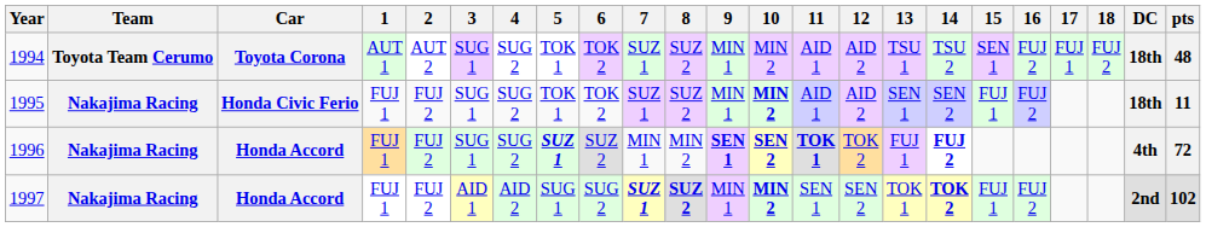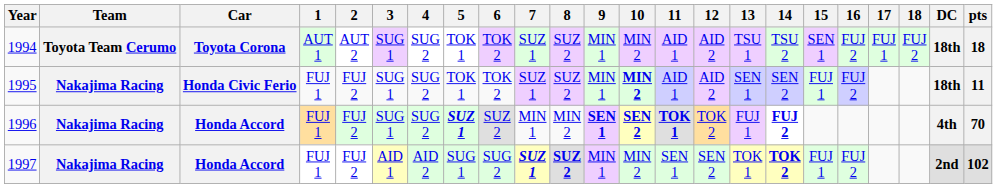 <table class="wikitable"style="text-align:center;font-size;90%">
 <tr>
 <th>Year</th>
 <th>Team</th>
 <th>Car</th>
 <th>1</th>
 <th>2</th>
 <th>3</th>
 <th>4</th>
 <th>5</th>
 <th>6</th>
 <th>7</th>
 <th>8</th>
 <th>9</th>
 <th>10</th>
 <th>11</th>
 <th>12</th>
 <th>13</th>
 <th>14</th>
 <th>15</th>
 <th>16</th>
 <th>17</th>
 <th>18</th>
 <th>DC</th>
 <th>pts</th>
 </tr>
 <tr>
 <td><a href='#'>1994</a></td>
 <th>Toyota Team <a href='#'>Cerumo</a></th>
 <th><a href='#'>Toyota Corona</a></th>
 <td style="background:#DFFFDF;"><a href='#'>AUT<br>1</a><br></td>
 <td style="background:#FFFFFF;"><a href='#'>AUT<br>2</a><br></td>
 <td style="background:#EFCFFF;"><a href='#'>SUG<br>1</a><br></td>
 <td style="background:#FFFFFF;"><a href='#'>SUG<br>2</a><br></td>
 <td style="background:#FFFFFF;"><a href='#'>TOK<br>1</a><br></td>
 <td style="background:#EFCFFF;"><a href='#'>TOK<br>2</a><br></td>
 <td style="background:#DFFFDF;"><a href='#'>SUZ<br>1</a><br></td>
 <td style="background:#EFCFFF;"><a href='#'>SUZ<br>2</a><br></td>
 <td style="background:#DFFFDF;"><a href='#'>MIN<br>1</a><br></td>
 <td style="background:#EFCFFF;"><a href='#'>MIN<br>2</a><br></td>
 <td style="background:#EFCFFF;"><a href='#'>AID<br>1</a><br></td>
 <td style="background:#EFCFFF;"><a href='#'>AID<br>2</a><br></td>
 <td style="background:#EFCFFF;"><a href='#'>TSU<br>1</a><br></td>
 <td style="background:#DFFFDF;"><a href='#'>TSU<br>2</a><br></td>
 <td style="background:#EFCFFF;"><a href='#'>SEN<br>1</a><br></td>
 <td style="background:#DFFFDF;"><a href='#'>FUJ<br>2</a><br></td>
 <td style="background:#DFFFDF;"><a href='#'>FUJ<br>1</a><br></td>
 <td style="background:#DFFFDF;"><a href='#'>FUJ<br>2</a><br></td>
 <th>18th</th>
-<th>48</th>
+<th>18</th>
 </tr>
 <tr>
 <td><a href='#'>1995</a></td>
 <th><a href='#'>Nakajima Racing</a></th>
 <th><a href='#'>Honda Civic Ferio</a></th>
 <td><a href='#'>FUJ<br>1</a></td>
 <td><a href='#'>FUJ<br>2</a></td>
 <td><a href='#'>SUG<br>1</a></td>
 <td><a href='#'>SUG<br>2</a></td>
 <td><a href='#'>TOK<br>1</a></td>
 <td><a href='#'>TOK<br>2</a></td>
 <td style="background:#EFCFFF;"><a href='#'>SUZ<br>1</a><br></td>
 <td style="background:#EFCFFF;"><a href='#'>SUZ<br>2</a><br></td>
 <td style="background:#DFFFDF;"><a href='#'>MIN<br>1</a><br></td>
 <td style="background:#DFFFDF;"><strong><a href='#'>MIN<br>2</a><br></strong></td>
 <td style="background:#CFCFFF;"><a href='#'>AID<br>1</a><br></td>
 <td style="background:#EFCFFF;"><a href='#'>AID<br>2</a><br></td>
 <td style="background:#CFCFFF;"><a href='#'>SEN<br>1</a><br></td>
 <td style="background:#CFCFFF;"><a href='#'>SEN<br>2</a><br></td>
 <td style="background:#DFFFDF;"><a href='#'>FUJ<br>1</a><br></td>
 <td style="background:#CFCFFF;"><a href='#'>FUJ<br>2</a><br></td>
 <td></td>
 <td></td>
 <th>18th</th>
 <th>11</th>
 </tr>
 <tr>
 <td><a href='#'>1996</a></td>
 <th><a href='#'>Nakajima Racing</a></th>
 <th><a href='#'>Honda Accord</a></th>
 <td style="background:#FFDF9F;"><a href='#'>FUJ<br>1</a><br></td>
 <td style="background:#DFFFDF;"><a href='#'>FUJ<br>2</a><br></td>
 <td style="background:#DFFFDF;"><a href='#'>SUG<br>1</a><br></td>
 <td style="background:#DFFFDF;"><a href='#'>SUG<br>2</a><br></td>
 <td style="background:#DFFFDF;"><a href='#'><strong><em>SUZ<br>1</em></strong></a><br></td>
 <td style="background:#DFDFDF;"><a href='#'>SUZ<br>2</a><br></td>
 <td><a href='#'>MIN<br>1</a></td>
 <td><a href='#'>MIN<br>2</a></td>
 <td style="background:#EFCFFF;"><a href='#'><strong>SEN<br>1</strong></a><br></td>
 <td style="background:#FFFFBF;"><a href='#'><strong>SEN<br>2</strong></a><br></td>
 <td style="background:#DFDFDF;"><a href='#'><strong>TOK<br>1</strong></a><br></td>
 <td style="background:#FFDF9F;"><a href='#'>TOK<br>2</a><br></td>
 <td style="background:#EFCFFF;"><a href='#'>FUJ<br>1</a><br></td>
 <td style="background:#FFFFFF;"><a href='#'><strong>FUJ<br>2</strong></a><br></td>
 <td></td>
 <td></td>
 <td></td>
 <td></td>
 <th>4th</th>
-<th>72</th>
+<th>70</th>
 </tr>
 <tr>
 <td><a href='#'>1997</a></td>
 <th><a href='#'>Nakajima Racing</a></th>
 <th><a href='#'>Honda Accord</a></th>
 <td style="background:#FFFFFF;"><a href='#'>FUJ<br>1</a><br></td>
 <td style="background:#FFFFFF;"><a href='#'>FUJ<br>2</a><br></td>
 <td style="background:#FFFFBF;"><a href='#'>AID<br>1</a><br></td>
 <td style="background:#DFFFDF;"><a href='#'>AID<br>2</a><br></td>
 <td style="background:#DFFFDF;"><a href='#'>SUG<br>1</a><br></td>
 <td style="background:#DFFFDF;"><a href='#'>SUG<br>2</a><br></td>
 <td style="background:#FFFFBF;"><a href='#'><strong><em>SUZ<br>1</em></strong></a><br></td>
 <td style="background:#DFDFDF;"><a href='#'><strong>SUZ<br>2</strong></a><br></td>
 <td style="background:#EFCFFF;"><a href='#'>MIN<br>1</a><br></td>
-<td style="background:#DFFFDF;"><strong><a href='#'>MIN<br>2</a><br></strong></td>
+<td style="background:#DFFFDF;"><a href='#'>MIN<br>2</a><br></td>
 <td style="background:#DFFFDF;"><a href='#'>SEN<br>1</a><br></td>
 <td style="background:#DFFFDF;"><a href='#'>SEN<br>2</a><br></td>
 <td style="background:#FFFFBF;"><a href='#'>TOK<br>1</a><br></td>
 <td style="background:#FFFFBF;"><a href='#'><strong>TOK<br>2</strong></a><br></td>
 <td style="background:#DFFFDF;"><a href='#'>FUJ<br>1</a><br></td>
 <td style="background:#DFFFDF;"><a href='#'>FUJ<br>2</a><br></td>
 <td></td>
 <td></td>
 <th style="background:#DFDFDF;"><strong>2nd</strong></th>
 <th style="background:#DFDFDF;"><strong>102</strong></th>
 </tr>
 </table>
